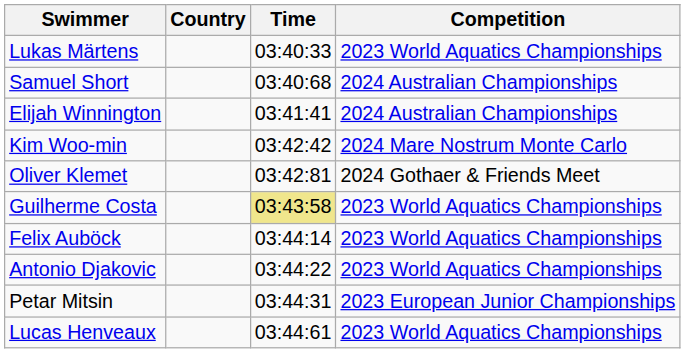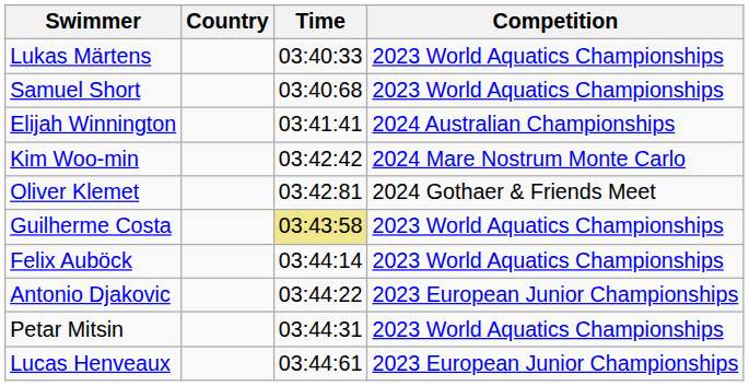 <table class="wikitable sortable mw-collapsible">
 <tr>
 <th scope="col">Swimmer</th>
 <th scope="col">Country</th>
 <th scope="col">Time</th>
 <th scope="col">Competition</th>
 </tr>
 <tr>
 <td><a href='#'>Lukas Märtens</a></td>
 <td></td>
 <td>03:40:33</td>
 <td><a href='#'>2023 World Aquatics Championships</a></td>
 </tr>
 <tr>
 <td><a href='#'>Samuel Short</a></td>
 <td></td>
 <td>03:40:68</td>
-<td><a href='#'>2024 Australian Championships</a></td>
+<td><a href='#'>2023 World Aquatics Championships</a></td>
 </tr>
 <tr>
 <td><a href='#'>Elijah Winnington</a></td>
 <td></td>
 <td>03:41:41</td>
 <td><a href='#'>2024 Australian Championships</a></td>
 </tr>
 <tr>
 <td><a href='#'>Kim Woo-min</a></td>
 <td></td>
 <td>03:42:42</td>
 <td><a href='#'>2024 Mare Nostrum Monte Carlo</a></td>
 </tr>
 <tr>
 <td><a href='#'>Oliver Klemet</a></td>
 <td></td>
 <td>03:42:81</td>
 <td>2024 Gothaer & Friends Meet</td>
 </tr>
 <tr>
 <td><a href='#'>Guilherme Costa</a></td>
 <td></td>
 <td style="background: khaki;">03:43:58</td>
 <td><a href='#'>2023 World Aquatics Championships</a></td>
 </tr>
 <tr>
 <td><a href='#'>Felix Auböck</a></td>
 <td></td>
 <td>03:44:14</td>
 <td><a href='#'>2023 World Aquatics Championships</a></td>
 </tr>
 <tr>
 <td><a href='#'>Antonio Djakovic</a></td>
 <td></td>
 <td>03:44:22</td>
-<td><a href='#'>2023 World Aquatics Championships</a></td>
+<td><a href='#'>2023 European Junior Championships</a></td>
 </tr>
 <tr>
 <td>Petar Mitsin</td>
 <td></td>
 <td>03:44:31</td>
-<td><a href='#'>2023 European Junior Championships</a></td>
+<td><a href='#'>2023 World Aquatics Championships</a></td>
 </tr>
 <tr>
 <td><a href='#'>Lucas Henveaux</a></td>
 <td></td>
 <td>03:44:61</td>
-<td><a href='#'>2023 World Aquatics Championships</a></td>
+<td><a href='#'>2023 European Junior Championships</a></td>
 </tr>
 </table>
